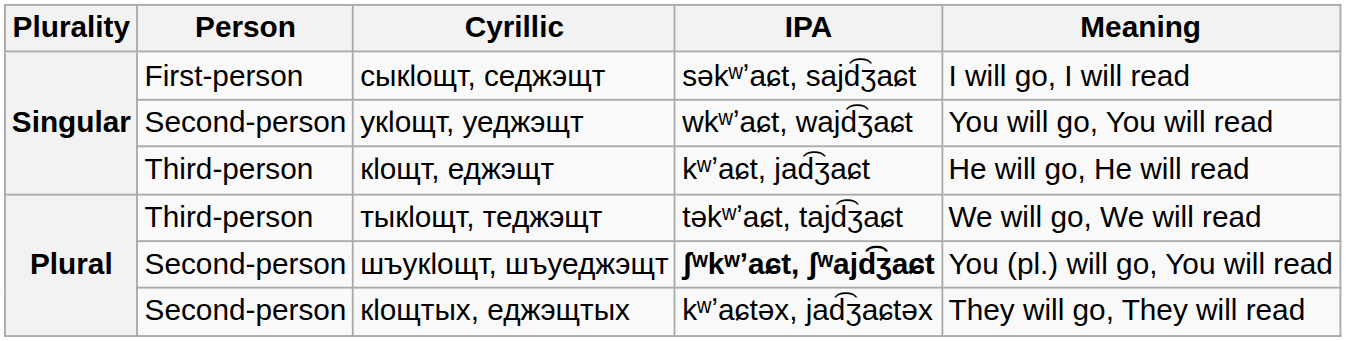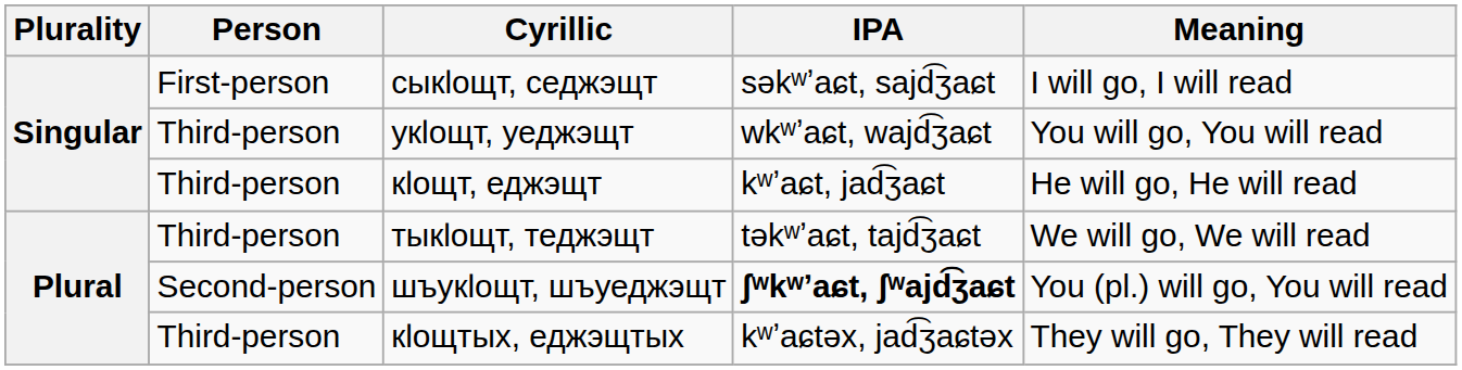 <table class="wikitable">
 <tr>
 <th>Plurality</th>
 <th>Person</th>
 <th>Cyrillic</th>
 <th>IPA</th>
 <th>Meaning</th>
 </tr>
 <tr>
 <th rowspan=3>Singular</th>
 <td>First-person</td>
 <td>сыкӏощт, седжэщт</td>
 <td>səkʷʼaɕt, sajd͡ʒaɕt</td>
 <td>I will go, I will read</td>
 </tr>
 <tr>
-<td>Second-person</td>
+<td>Third-person</td>
 <td>укӏощт, уеджэщт</td>
 <td>wkʷʼaɕt, wajd͡ʒaɕt</td>
 <td>You will go, You will read</td>
 </tr>
 <tr>
 <td>Third-person</td>
 <td>кӏощт, еджэщт</td>
 <td>kʷʼaɕt, jad͡ʒaɕt</td>
 <td>He will go, He will read</td>
 </tr>
 <tr>
 <th rowspan=3>Plural</th>
 <td>Third-person</td>
 <td>тыкӏощт, теджэщт</td>
 <td>təkʷʼaɕt, tajd͡ʒaɕt</td>
 <td>We will go, We will read</td>
 </tr>
 <tr>
 <td>Second-person</td>
 <td>шъукӏощт, шъуеджэщт</td>
 <td><strong>ʃʷkʷʼaɕt, ʃʷajd͡ʒaɕt</strong></td>
 <td>You (pl.) will go, You will read</td>
 </tr>
 <tr>
-<td>Second-person</td>
+<td>Third-person</td>
 <td>кӏощтых, еджэщтых</td>
 <td>kʷʼaɕtəx, jad͡ʒaɕtəx</td>
 <td>They will go, They will read</td>
 </tr>
 </table>
